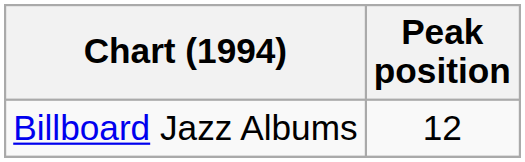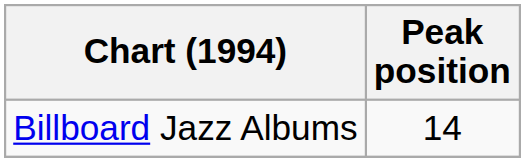 <table class="wikitable">
 <tr>
 <th>Chart (1994)</th>
 <th>Peak<br>position</th>
 </tr>
 <tr>
 <td><a href='#'>Billboard</a> Jazz Albums</td>
-<td align=center>12</td>
+<td align=center>14</td>
 </tr>
 <tr>
 </tr>
 </table>
